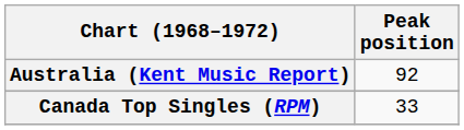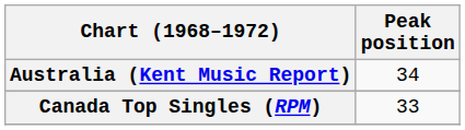 <table class="wikitable sortable plainrowheaders">
 <tr>
 <th scope="col">Chart (1968–1972)</th>
 <th scope="col">Peak<br>position</th>
 </tr>
 <tr>
 <th scope="row">Australia (<a href='#'>Kent Music Report</a>)</th>
-<td align="center">92</td>
+<td align="center">34</td>
 </tr>
 <tr>
 </tr>
 <tr>
 <th scope="row">Canada Top Singles (<em><a href='#'>RPM</a></em>)</th>
 <td align="center">33</td>
 </tr>
 <tr>
 </tr>
 <tr>
 </tr>
 </table>
